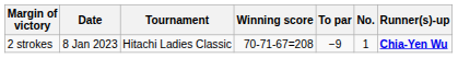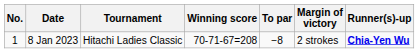 <table class="wikitable" style="font-size:95%;">
 <tr>
-<th>Margin of<br>victory</th>
+<th>No.</th>
 <th>Date</th>
 <th>Tournament</th>
 <th>Winning score</th>
 <th>To par</th>
-<th>No.</th>
+<th>Margin of<br>victory</th>
 <th>Runner(s)-up</th>
 </tr>
 <tr>
-<td>2 strokes</td>
+<td align=center>1</td>
 <td align=right>8 Jan 2023</td>
 <td>Hitachi Ladies Classic</td>
 <td align=right>70-71-67=208</td>
-<td align=center>−9</td>
-<td align=center>1</td>
+<td align=center>−8</td>
+<td>2 strokes</td>
 <td><strong> <a href='#'>Chia-Yen Wu</a></strong></td>
 </tr>
 </table>
